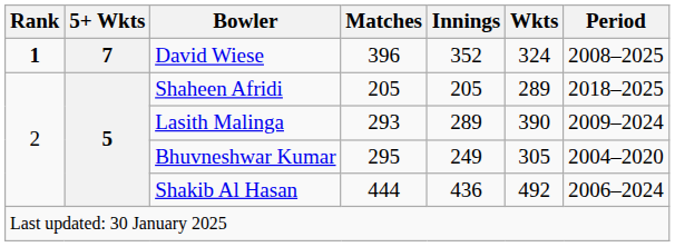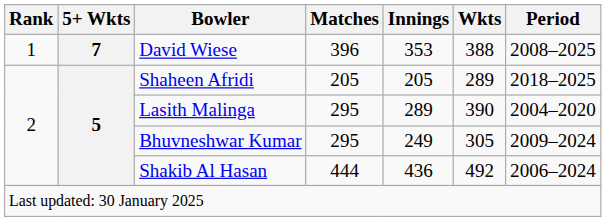 <table class="wikitable sortable">
 <tr>
 <th scope="col">Rank</th>
 <th scope="col">5+ Wkts</th>
 <th scope="col">Bowler</th>
 <th scope="col">Matches</th>
 <th scope="col">Innings</th>
 <th scope="col">Wkts</th>
 <th scope="col">Period</th>
 </tr>
 <tr>
-<td align=center><strong>1</strong></td>
+<td align=center>1</td>
 <th>7</th>
 <td> <a href='#'>David Wiese</a></td>
 <td align=center>396</td>
-<td align=center>352</td>
-<td align=center>324</td>
+<td align=center>353</td>
+<td align=center>388</td>
 <td>2008–2025</td>
 </tr>
 <tr>
 <td align=center rowspan=4>2</td>
 <th rowspan=4>5</th>
 <td> <a href='#'>Shaheen Afridi</a></td>
 <td align=center>205</td>
 <td align=center>205</td>
 <td align=center>289</td>
 <td>2018–2025</td>
 </tr>
 <tr>
 <td> <a href='#'>Lasith Malinga</a></td>
-<td align=center>293</td>
+<td align=center>295</td>
 <td align=center>289</td>
 <td align=center>390</td>
-<td>2009–2024</td>
+<td>2004–2020</td>
 </tr>
 <tr>
 <td> <a href='#'>Bhuvneshwar Kumar</a></td>
 <td align=center>295</td>
 <td align=center>249</td>
 <td align=center>305</td>
-<td>2004–2020</td>
+<td>2009–2024</td>
 </tr>
 <tr>
 <td> <a href='#'>Shakib Al Hasan</a></td>
 <td align=center>444</td>
 <td align=center>436</td>
 <td align=center>492</td>
 <td>2006–2024</td>
 </tr>
 <tr>
 <td colspan=7><small>Last updated: 30 January 2025</small></td>
 </tr>
 </table>
